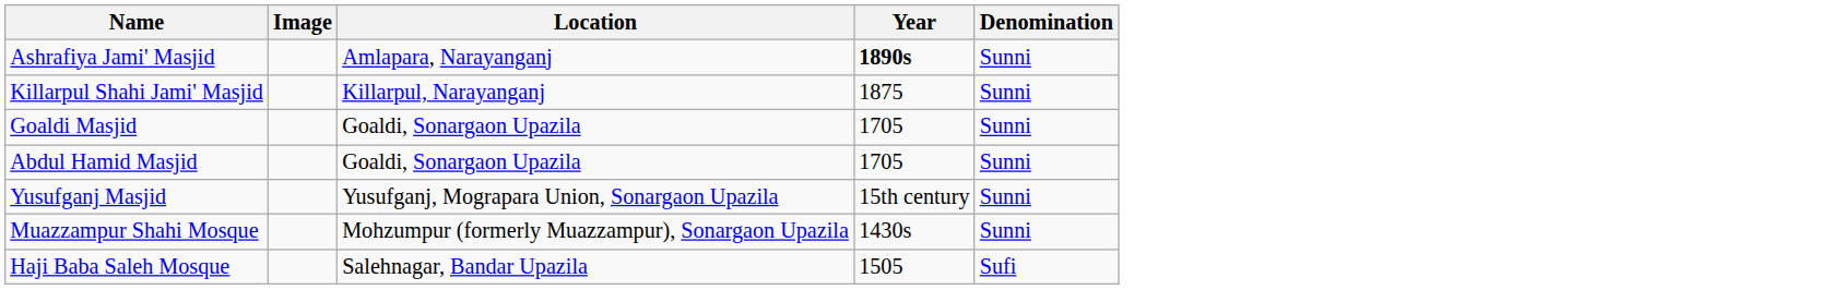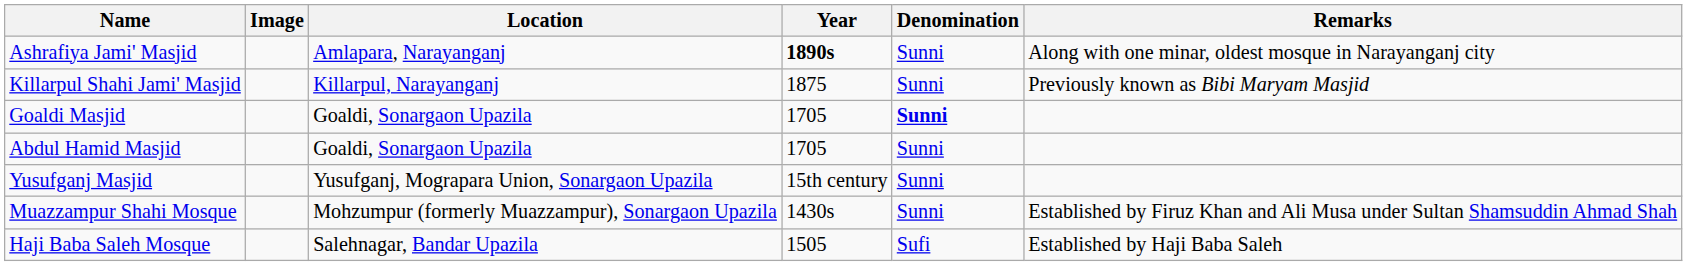 <table class="wikitable sortable">
 <tr>
 <th>Name</th>
 <th align=center class=unsortable>Image</th>
 <th>Location</th>
 <th>Year</th>
 <th>Denomination</th>
+<th align=left class=unsortable>Remarks</th>
 </tr>
 <tr valign=top>
 <td><a href='#'>Ashrafiya Jami' Masjid</a></td>
 <td></td>
 <td><a href='#'>Amlapara</a>, <a href='#'>Narayanganj</a></td>
 <td><strong>1890s</strong></td>
 <td><a href='#'>Sunni</a></td>
+<td>Along with one minar, oldest mosque in Narayanganj city</td>
 </tr>
 <tr valign=top>
 <td><a href='#'>Killarpul Shahi Jami' Masjid</a></td>
 <td></td>
 <td><a href='#'>Killarpul, Narayanganj</a></td>
 <td>1875</td>
 <td><a href='#'>Sunni</a></td>
+<td>Previously known as <em>Bibi Maryam Masjid</em></td>
 </tr>
 <tr valign=top>
 <td><a href='#'>Goaldi Masjid</a></td>
 <td></td>
 <td>Goaldi, <a href='#'>Sonargaon Upazila</a></td>
 <td>1705</td>
-<td><a href='#'>Sunni</a></td>
+<td><strong><a href='#'>Sunni</a></strong></td>
+<td></td>
 </tr>
 <tr valign=top>
 <td><a href='#'>Abdul Hamid Masjid</a></td>
 <td></td>
 <td>Goaldi, <a href='#'>Sonargaon Upazila</a></td>
 <td>1705</td>
 <td><a href='#'>Sunni</a></td>
+<td></td>
 </tr>
 <tr valign=top>
 <td><a href='#'>Yusufganj Masjid</a></td>
 <td></td>
 <td>Yusufganj, Mograpara Union, <a href='#'>Sonargaon Upazila</a></td>
 <td>15th century</td>
 <td><a href='#'>Sunni</a></td>
+<td></td>
 </tr>
 <tr valign=top>
 <td><a href='#'>Muazzampur Shahi Mosque</a></td>
 <td></td>
 <td>Mohzumpur (formerly Muazzampur), <a href='#'>Sonargaon Upazila</a></td>
 <td>1430s</td>
 <td><a href='#'>Sunni</a></td>
+<td>Established by Firuz Khan and Ali Musa under Sultan <a href='#'>Shamsuddin Ahmad Shah</a></td>
 </tr>
 <tr valign=top>
 <td><a href='#'>Haji Baba Saleh Mosque</a></td>
 <td></td>
 <td>Salehnagar, <a href='#'>Bandar Upazila</a></td>
 <td>1505</td>
 <td><a href='#'>Sufi</a></td>
+<td>Established by Haji Baba Saleh</td>
 </tr>
 </table>
